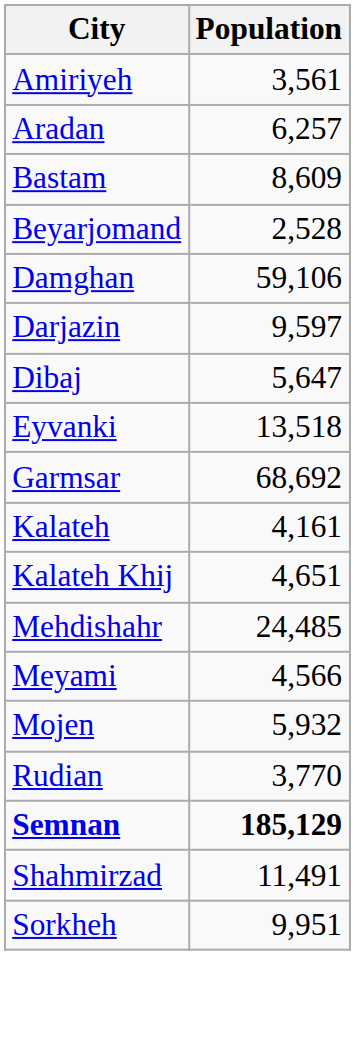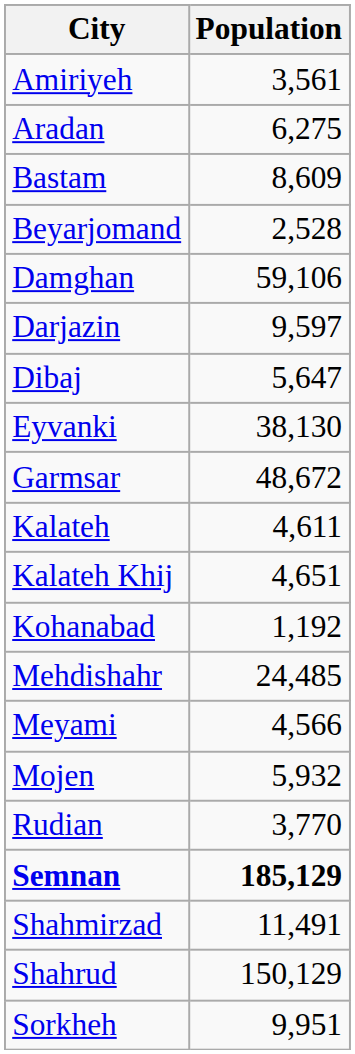 <table class="wikitable sortable">
 <tr>
 <th>City</th>
 <th>Population</th>
 </tr>
 <tr>
 <td><a href='#'>Amiriyeh</a></td>
 <td style="text-align: right;">3,561</td>
 </tr>
 <tr>
 <td><a href='#'>Aradan</a></td>
-<td style="text-align: right;">6,257</td>
+<td style="text-align: right;">6,275</td>
 </tr>
 <tr>
 <td><a href='#'>Bastam</a></td>
 <td style="text-align: right;">8,609</td>
 </tr>
 <tr>
 <td><a href='#'>Beyarjomand</a></td>
 <td style="text-align: right;">2,528</td>
 </tr>
 <tr>
 <td><a href='#'>Damghan</a></td>
 <td style="text-align: right;">59,106</td>
 </tr>
 <tr>
 <td><a href='#'>Darjazin</a></td>
 <td style="text-align: right;">9,597</td>
 </tr>
 <tr>
 <td><a href='#'>Dibaj</a></td>
 <td style="text-align: right;">5,647</td>
 </tr>
 <tr>
 <td><a href='#'>Eyvanki</a></td>
-<td style="text-align: right;">13,518</td>
+<td style="text-align: right;">38,130</td>
 </tr>
 <tr>
 <td><a href='#'>Garmsar</a></td>
-<td style="text-align: right;">68,692</td>
+<td style="text-align: right;">48,672</td>
 </tr>
 <tr>
 <td><a href='#'>Kalateh</a></td>
-<td style="text-align: right;">4,161</td>
+<td style="text-align: right;">4,611</td>
 </tr>
 <tr>
 <td><a href='#'>Kalateh Khij</a></td>
 <td style="text-align: right;">4,651</td>
+</tr>
+<tr>
+<td><a href='#'>Kohanabad</a></td>
+<td style="text-align: right;">1,192</td>
 </tr>
 <tr>
 <td><a href='#'>Mehdishahr</a></td>
 <td style="text-align: right;">24,485</td>
 </tr>
 <tr>
 <td><a href='#'>Meyami</a></td>
 <td style="text-align: right;">4,566</td>
 </tr>
 <tr>
 <td><a href='#'>Mojen</a></td>
 <td style="text-align: right;">5,932</td>
 </tr>
 <tr>
 <td><a href='#'>Rudian</a></td>
 <td style="text-align: right;">3,770</td>
 </tr>
 <tr>
 <td><strong><a href='#'>Semnan</a></strong></td>
 <td style="text-align: right;"><strong>185,129</strong></td>
 </tr>
 <tr>
 <td><a href='#'>Shahmirzad</a></td>
 <td style="text-align: right;">11,491</td>
 </tr>
 <tr>
+<td><a href='#'>Shahrud</a></td>
+<td style="text-align: right;">150,129</td>
+</tr>
+<tr>
 <td><a href='#'>Sorkheh</a></td>
 <td style="text-align: right;">9,951</td>
 </tr>
 </table>
